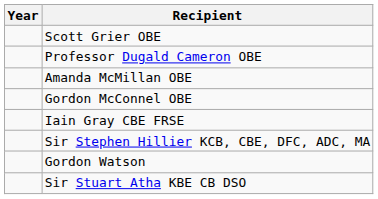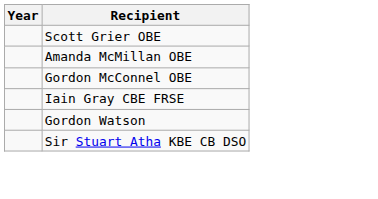 <table class="wikitable">
 <tr>
 <th>Year</th>
 <th>Recipient</th>
 </tr>
 <tr>
 <td></td>
 <td>Scott Grier OBE</td>
-</tr>
-<tr>
-<td></td>
-<td>Professor <a href='#'>Dugald Cameron</a> OBE</td>
 </tr>
 <tr>
 <td></td>
 <td>Amanda McMillan OBE</td>
 </tr>
 <tr>
 <td></td>
 <td>Gordon McConnel OBE</td>
 </tr>
 <tr>
 <td></td>
 <td>Iain Gray CBE FRSE</td>
 </tr>
 <tr>
 <td></td>
-<td>Sir <a href='#'>Stephen Hillier</a> KCB, CBE, DFC, ADC, MA</td>
-</tr>
-<tr>
-<td></td>
 <td>Gordon Watson</td>
 </tr>
 <tr>
 <td></td>
 <td>Sir <a href='#'>Stuart Atha</a> KBE CB DSO</td>
 </tr>
 </table>
